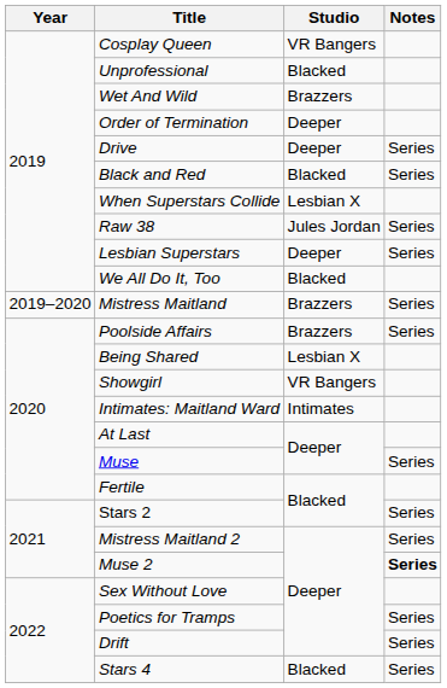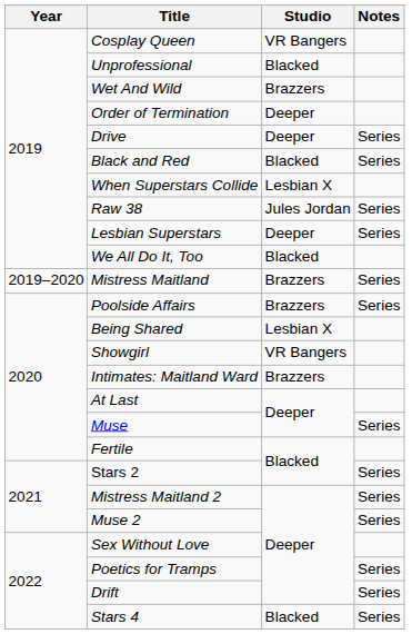 <table class="wikitable sortable plainrowheaders">
 <tr>
 <th>Year</th>
 <th>Title</th>
 <th>Studio</th>
 <th class="unsortable">Notes</th>
 </tr>
 <tr>
 <td rowspan=10>2019</td>
 <td><em>Cosplay Queen</em></td>
 <td>VR Bangers</td>
 <td></td>
 </tr>
 <tr>
 <td><em>Unprofessional</em></td>
 <td>Blacked</td>
 <td></td>
 </tr>
 <tr>
 <td><em>Wet And Wild</em></td>
 <td>Brazzers</td>
 <td></td>
 </tr>
 <tr>
 <td><em>Order of Termination</em></td>
 <td>Deeper</td>
 <td></td>
 </tr>
 <tr>
 <td><em>Drive</em></td>
 <td>Deeper</td>
 <td>Series</td>
 </tr>
 <tr>
 <td><em>Black and Red</em></td>
 <td>Blacked</td>
 <td>Series</td>
 </tr>
 <tr>
 <td><em>When Superstars Collide</em></td>
 <td>Lesbian X</td>
 <td></td>
 </tr>
 <tr>
 <td><em>Raw 38</em></td>
 <td>Jules Jordan</td>
 <td>Series</td>
 </tr>
 <tr>
 <td><em>Lesbian Superstars</em></td>
 <td>Deeper</td>
 <td>Series</td>
 </tr>
 <tr>
 <td><em>We All Do It, Too</em></td>
 <td>Blacked</td>
 <td></td>
 </tr>
 <tr>
 <td>2019–2020</td>
 <td><em>Mistress Maitland</em></td>
 <td>Brazzers</td>
 <td>Series</td>
 </tr>
 <tr>
 <td rowspan=7>2020</td>
 <td><em>Poolside Affairs</em></td>
 <td>Brazzers</td>
 <td>Series</td>
 </tr>
 <tr>
 <td><em>Being Shared</em></td>
 <td>Lesbian X</td>
 <td></td>
 </tr>
 <tr>
 <td><em>Showgirl</em></td>
 <td>VR Bangers</td>
 <td></td>
 </tr>
 <tr>
 <td><em>Intimates: Maitland Ward</em></td>
-<td>Intimates</td>
+<td>Brazzers</td>
 <td></td>
 </tr>
 <tr>
 <td><em>At Last</em></td>
 <td rowspan=2>Deeper</td>
 <td></td>
 </tr>
 <tr>
 <td><em><a href='#'>Muse</a></em></td>
 <td>Series</td>
 </tr>
 <tr>
 <td><em>Fertile</em></td>
 <td rowspan=2>Blacked</td>
 <td></td>
 </tr>
 <tr>
 <td rowspan=3>2021</td>
 <td>Stars 2</td>
 <td>Series</td>
 </tr>
 <tr>
 <td><em>Mistress Maitland 2</em></td>
 <td rowspan=5>Deeper</td>
 <td>Series</td>
 </tr>
 <tr>
 <td><em>Muse 2</em></td>
-<td><strong>Series</strong></td>
+<td>Series</td>
 </tr>
 <tr>
 <td rowspan=4>2022</td>
 <td><em>Sex Without Love</em></td>
 <td></td>
 </tr>
 <tr>
 <td><em>Poetics for Tramps</em></td>
 <td>Series</td>
 </tr>
 <tr>
 <td><em>Drift</em></td>
 <td>Series</td>
 </tr>
 <tr>
 <td><em>Stars 4</em></td>
 <td>Blacked</td>
 <td>Series</td>
 </tr>
 </table>
